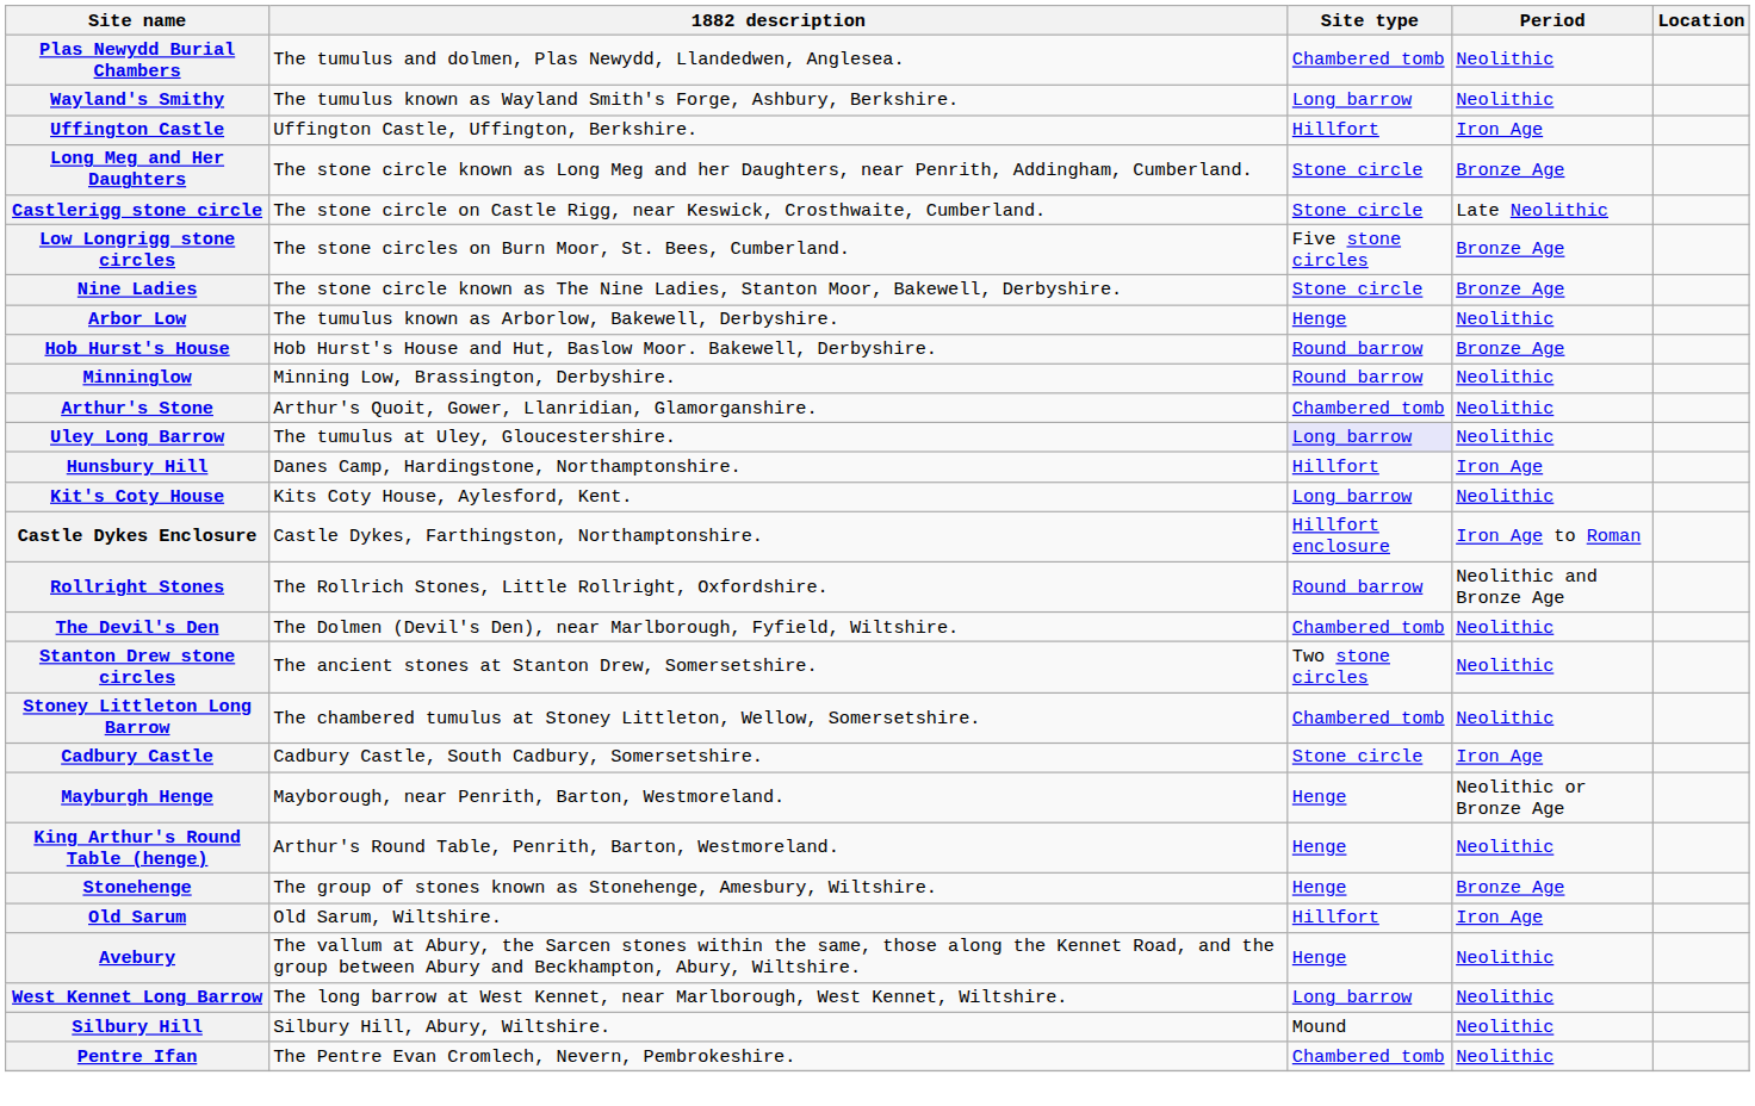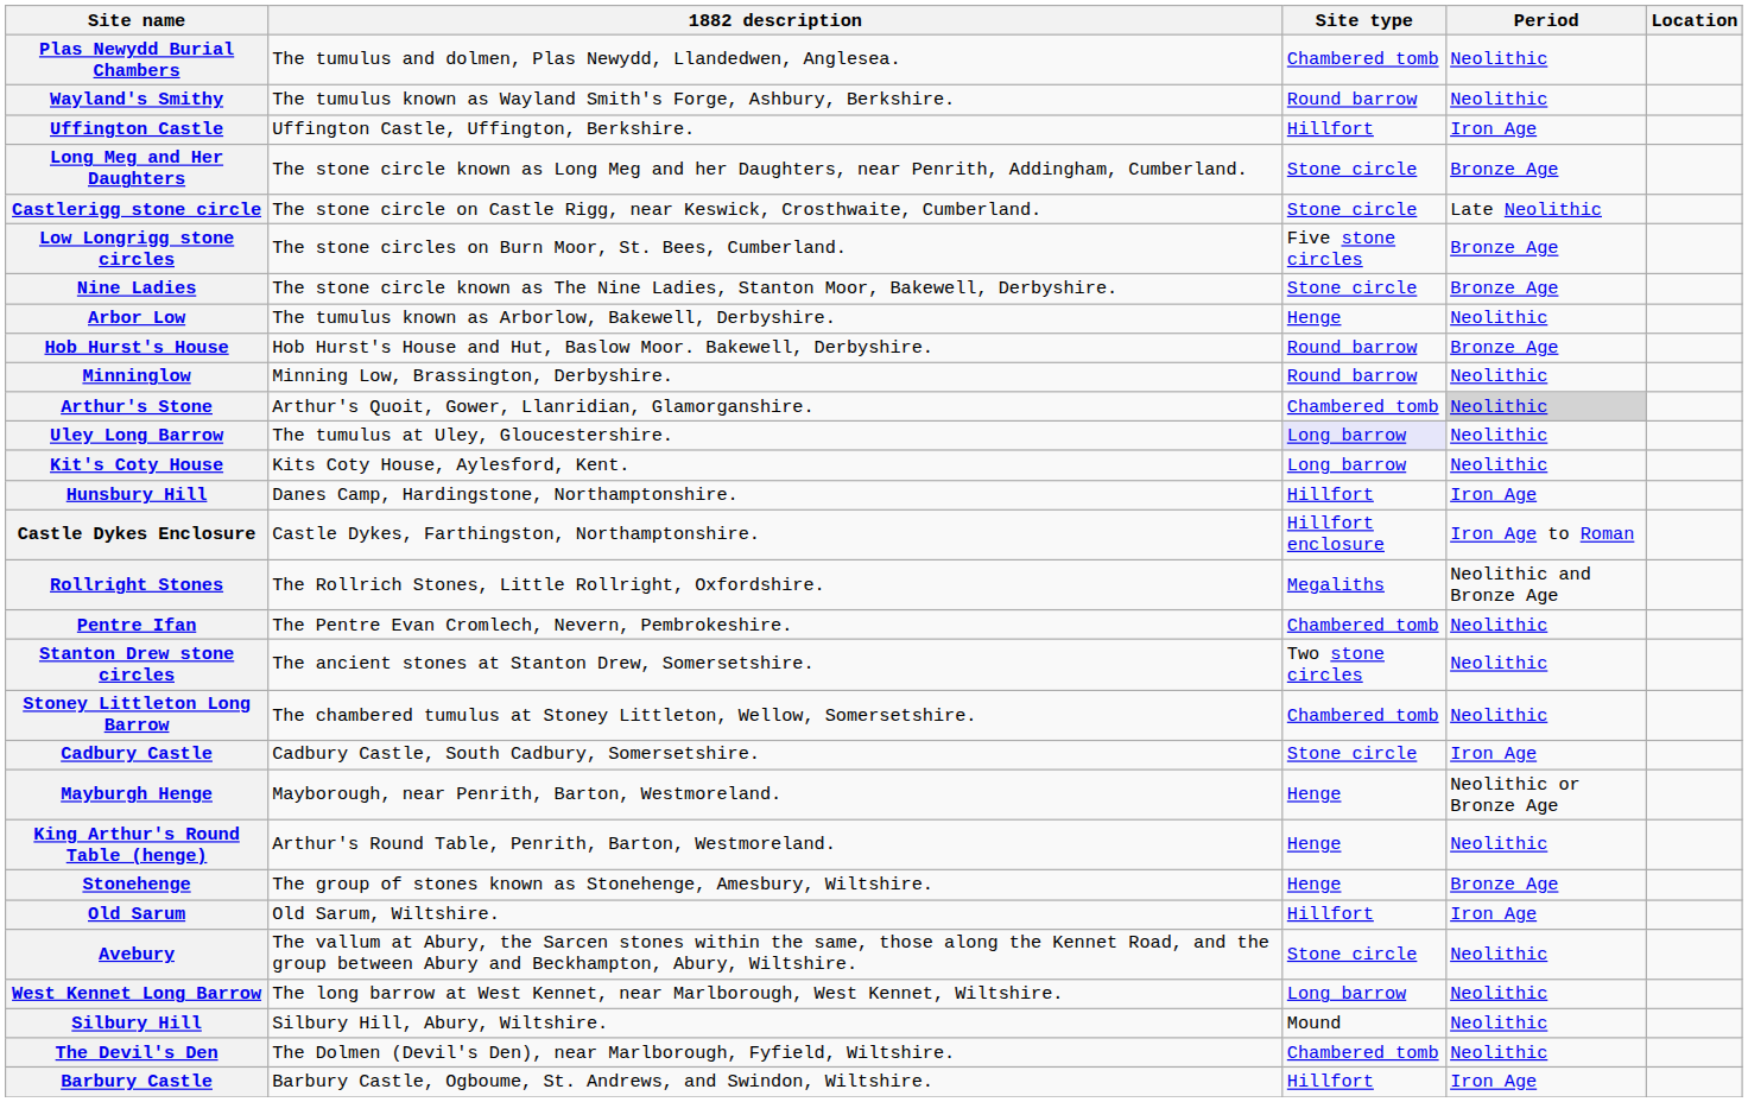 <table class=" wikitable plainrowheaders sortable" border="1">
 <tr>
 <th scope="col">Site name</th>
 <th scope="col">1882 description</th>
 <th scope="col">Site type</th>
 <th scope="col">Period</th>
 <th scope="col">Location</th>
 </tr>
 <tr>
 <th scope="row"><a href='#'>Plas Newydd Burial Chambers</a></th>
 <td>The tumulus and dolmen, Plas Newydd, Llandedwen, Anglesea.</td>
 <td><a href='#'>Chambered tomb</a></td>
 <td><a href='#'>Neolithic</a></td>
 <td></td>
 </tr>
 <tr>
 <th scope="row"><a href='#'>Wayland's Smithy</a></th>
 <td>The tumulus known as Wayland Smith's Forge, Ashbury, Berkshire.</td>
-<td><a href='#'>Long barrow</a></td>
+<td><a href='#'>Round barrow</a></td>
 <td><a href='#'>Neolithic</a></td>
 <td></td>
 </tr>
 <tr>
 <th scope="row"><a href='#'>Uffington Castle</a></th>
 <td>Uffington Castle, Uffington, Berkshire.</td>
 <td><a href='#'>Hillfort</a></td>
 <td><a href='#'>Iron Age</a></td>
 <td></td>
 </tr>
 <tr>
 <th scope="row"><a href='#'>Long Meg and Her Daughters</a></th>
 <td>The stone circle known as Long Meg and her Daughters, near Penrith, Addingham, Cumberland.</td>
 <td><a href='#'>Stone circle</a></td>
 <td><a href='#'>Bronze Age</a></td>
 <td></td>
 </tr>
 <tr>
 <th scope="row"><a href='#'>Castlerigg stone circle</a></th>
 <td>The stone circle on Castle Rigg, near Keswick, Crosthwaite, Cumberland.</td>
 <td><a href='#'>Stone circle</a></td>
 <td>Late <a href='#'>Neolithic</a></td>
 <td></td>
 </tr>
 <tr>
 <th scope="row"><a href='#'>Low Longrigg stone circles</a></th>
 <td>The stone circles on Burn Moor, St. Bees, Cumberland.</td>
 <td>Five <a href='#'>stone circles</a></td>
 <td><a href='#'>Bronze Age</a></td>
 <td></td>
 </tr>
 <tr>
 <th scope="row"><a href='#'>Nine Ladies</a></th>
 <td>The stone circle known as The Nine Ladies, Stanton Moor, Bakewell, Derbyshire.</td>
 <td><a href='#'>Stone circle</a></td>
 <td><a href='#'>Bronze Age</a></td>
 <td></td>
 </tr>
 <tr>
 <th scope="row"><a href='#'>Arbor Low</a></th>
 <td>The tumulus known as Arborlow, Bakewell, Derbyshire.</td>
 <td><a href='#'>Henge</a></td>
 <td><a href='#'>Neolithic</a></td>
 <td></td>
 </tr>
 <tr>
 <th scope="row"><a href='#'>Hob Hurst's House</a></th>
 <td>Hob Hurst's House and Hut, Baslow Moor. Bakewell, Derbyshire.</td>
 <td><a href='#'>Round barrow</a></td>
 <td><a href='#'>Bronze Age</a></td>
 <td></td>
 </tr>
 <tr>
 <th scope="row"><a href='#'>Minninglow</a></th>
 <td>Minning Low, Brassington, Derbyshire.</td>
 <td><a href='#'>Round barrow</a></td>
 <td><a href='#'>Neolithic</a></td>
 <td></td>
 </tr>
 <tr>
 <th scope="row"><a href='#'>Arthur's Stone</a></th>
 <td>Arthur's Quoit, Gower, Llanridian, Glamorganshire.</td>
 <td><a href='#'>Chambered tomb</a></td>
-<td><a href='#'>Neolithic</a></td>
+<td style="background: lightgrey;"><a href='#'>Neolithic</a></td>
 <td></td>
 </tr>
 <tr>
 <th scope="row"><a href='#'>Uley Long Barrow</a></th>
 <td>The tumulus at Uley, Gloucestershire.</td>
 <td style="background: lavender;"><a href='#'>Long barrow</a></td>
 <td><a href='#'>Neolithic</a></td>
 <td></td>
 </tr>
 <tr>
+<th scope="row"><a href='#'>Kit's Coty House</a></th>
+<td>Kits Coty House, Aylesford, Kent.</td>
+<td><a href='#'>Long barrow</a></td>
+<td><a href='#'>Neolithic</a></td>
+<td></td>
+</tr>
+<tr>
 <th scope="row"><a href='#'>Hunsbury Hill</a></th>
 <td>Danes Camp, Hardingstone, Northamptonshire.</td>
 <td><a href='#'>Hillfort</a></td>
 <td><a href='#'>Iron Age</a></td>
-<td></td>
-</tr>
-<tr>
-<th scope="row"><a href='#'>Kit's Coty House</a></th>
-<td>Kits Coty House, Aylesford, Kent.</td>
-<td><a href='#'>Long barrow</a></td>
-<td><a href='#'>Neolithic</a></td>
 <td></td>
 </tr>
 <tr>
 <th scope="row">Castle Dykes Enclosure</th>
 <td>Castle Dykes, Farthingston, Northamptonshire.</td>
 <td><a href='#'>Hillfort</a> <a href='#'>enclosure</a></td>
 <td><a href='#'>Iron Age</a> to <a href='#'>Roman</a></td>
 <td></td>
 </tr>
 <tr>
 <th scope="row"><a href='#'>Rollright Stones</a></th>
 <td>The Rollrich Stones, Little Rollright, Oxfordshire.</td>
-<td><a href='#'>Round barrow</a></td>
+<td><a href='#'>Megaliths</a></td>
 <td>Neolithic and Bronze Age</td>
 <td></td>
 </tr>
 <tr>
-<th scope="row"><a href='#'>The Devil's Den</a></th>
-<td>The Dolmen (Devil's Den), near Marlborough, Fyfield, Wiltshire.</td>
+<th scope="row"><a href='#'>Pentre Ifan</a></th>
+<td>The Pentre Evan Cromlech, Nevern, Pembrokeshire.</td>
 <td><a href='#'>Chambered tomb</a></td>
 <td><a href='#'>Neolithic</a></td>
 <td></td>
 </tr>
 <tr>
 <th scope="row"><a href='#'>Stanton Drew stone circles</a></th>
 <td>The ancient stones at Stanton Drew, Somersetshire.</td>
 <td>Two <a href='#'>stone circles</a></td>
 <td><a href='#'>Neolithic</a></td>
 <td></td>
 </tr>
 <tr>
 <th scope="row"><a href='#'>Stoney Littleton Long Barrow</a></th>
 <td>The chambered tumulus at Stoney Littleton, Wellow, Somersetshire.</td>
 <td><a href='#'>Chambered tomb</a></td>
 <td><a href='#'>Neolithic</a></td>
 <td></td>
 </tr>
 <tr>
 <th scope="row"><a href='#'>Cadbury Castle</a></th>
 <td>Cadbury Castle, South Cadbury, Somersetshire.</td>
 <td><a href='#'>Stone circle</a></td>
 <td><a href='#'>Iron Age</a></td>
 <td></td>
 </tr>
 <tr>
 <th scope="row"><a href='#'>Mayburgh Henge</a></th>
 <td>Mayborough, near Penrith, Barton, Westmoreland.</td>
 <td><a href='#'>Henge</a></td>
 <td>Neolithic or Bronze Age</td>
 <td></td>
 </tr>
 <tr>
 <th scope="row"><a href='#'>King Arthur's Round Table (henge)</a></th>
 <td>Arthur's Round Table, Penrith, Barton, Westmoreland.</td>
 <td><a href='#'>Henge</a></td>
 <td><a href='#'>Neolithic</a></td>
 <td></td>
 </tr>
 <tr>
 <th scope="row"><a href='#'>Stonehenge</a></th>
 <td>The group of stones known as Stonehenge, Amesbury, Wiltshire.</td>
 <td><a href='#'>Henge</a></td>
 <td><a href='#'>Bronze Age</a></td>
 <td></td>
 </tr>
 <tr>
 <th scope="row"><a href='#'>Old Sarum</a></th>
 <td>Old Sarum, Wiltshire.</td>
 <td><a href='#'>Hillfort</a></td>
 <td><a href='#'>Iron Age</a></td>
 <td></td>
 </tr>
 <tr>
 <th scope="row"><a href='#'>Avebury</a></th>
 <td>The vallum at Abury, the Sarcen stones within the same, those along the Kennet Road, and the group between Abury and Beckhampton, Abury, Wiltshire.</td>
-<td><a href='#'>Henge</a></td>
+<td><a href='#'>Stone circle</a></td>
 <td><a href='#'>Neolithic</a></td>
 <td></td>
 </tr>
 <tr>
 <th scope="row"><a href='#'>West Kennet Long Barrow</a></th>
 <td>The long barrow at West Kennet, near Marlborough, West Kennet, Wiltshire.</td>
 <td><a href='#'>Long barrow</a></td>
 <td><a href='#'>Neolithic</a></td>
 <td></td>
 </tr>
 <tr>
 <th scope="row"><a href='#'>Silbury Hill</a></th>
 <td>Silbury Hill, Abury, Wiltshire.</td>
 <td>Mound</td>
 <td><a href='#'>Neolithic</a></td>
 <td></td>
 </tr>
 <tr>
-<th scope="row"><a href='#'>Pentre Ifan</a></th>
-<td>The Pentre Evan Cromlech, Nevern, Pembrokeshire.</td>
+<th scope="row"><a href='#'>The Devil's Den</a></th>
+<td>The Dolmen (Devil's Den), near Marlborough, Fyfield, Wiltshire.</td>
 <td><a href='#'>Chambered tomb</a></td>
 <td><a href='#'>Neolithic</a></td>
 <td></td>
 </tr>
 <tr>
+<th scope="row"><a href='#'>Barbury Castle</a></th>
+<td>Barbury Castle, Ogboume, St. Andrews, and Swindon, Wiltshire.</td>
+<td><a href='#'>Hillfort</a></td>
+<td><a href='#'>Iron Age</a></td>
+<td></td>
+</tr>
+<tr>
 </tr>
 </table>
